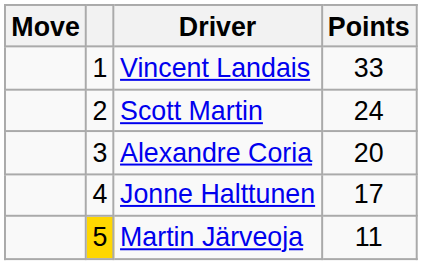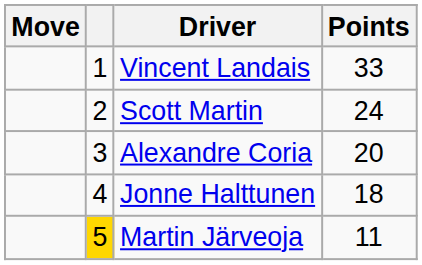 <table class="wikitable" style="font-size:85%;">
 <tr>
 <th>Move</th>
 <th></th>
 <th>Driver</th>
 <th>Points</th>
 </tr>
 <tr>
 <td align="center"></td>
 <td align="center">1</td>
 <td><a href='#'>Vincent Landais</a></td>
 <td align="center">33</td>
 </tr>
 <tr>
 <td align="center"></td>
 <td align="center">2</td>
 <td><a href='#'>Scott Martin</a></td>
 <td align="center">24</td>
 </tr>
 <tr>
 <td align="center"></td>
 <td align="center">3</td>
 <td><a href='#'>Alexandre Coria</a></td>
 <td align="center">20</td>
 </tr>
 <tr>
 <td align="center"></td>
 <td align="center">4</td>
 <td><a href='#'>Jonne Halttunen</a></td>
-<td align="center">17</td>
+<td align="center">18</td>
 </tr>
 <tr>
 <td align="center"></td>
 <td align="center" style="background: gold;">5</td>
 <td><a href='#'>Martin Järveoja</a></td>
 <td align="center">11</td>
 </tr>
 </table>
